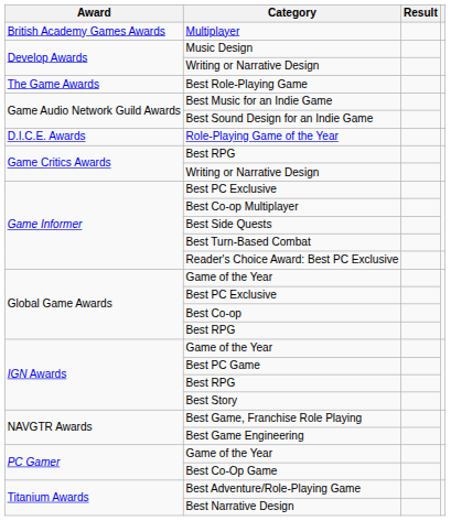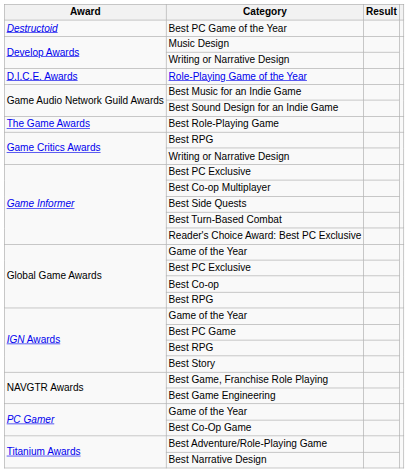 <table class="wikitable sortable">
 <tr>
 <th>Award</th>
 <th>Category</th>
 <th>Result</th>
 <th></th>
 </tr>
 <tr>
-<td><a href='#'>British Academy Games Awards</a></td>
-<td><a href='#'>Multiplayer</a></td>
+<td><em><a href='#'>Destructoid</a></em></td>
+<td>Best PC Game of the Year</td>
 <td></td>
 <td style="text-align:center;"></td>
 </tr>
 <tr>
 <td rowspan=2><a href='#'>Develop Awards</a></td>
 <td>Music Design</td>
 <td></td>
 <td style="text-align:center;" rowspan="2"></td>
 </tr>
 <tr>
 <td>Writing or Narrative Design</td>
 <td></td>
 </tr>
 <tr>
-<td><a href='#'>The Game Awards</a></td>
-<td>Best Role-Playing Game</td>
+<td><a href='#'>D.I.C.E. Awards</a></td>
+<td><a href='#'>Role-Playing Game of the Year</a></td>
 <td></td>
 <td style="text-align:center;"></td>
 </tr>
 <tr>
 <td rowspan=2>Game Audio Network Guild Awards</td>
 <td>Best Music for an Indie Game</td>
 <td></td>
 <td style="text-align:center;" rowspan="2"></td>
 </tr>
 <tr>
 <td>Best Sound Design for an Indie Game</td>
 <td></td>
 </tr>
 <tr>
-<td><a href='#'>D.I.C.E. Awards</a></td>
-<td><a href='#'>Role-Playing Game of the Year</a></td>
+<td><a href='#'>The Game Awards</a></td>
+<td>Best Role-Playing Game</td>
 <td></td>
 <td style="text-align:center;"></td>
 </tr>
 <tr>
 <td rowspan=2><a href='#'>Game Critics Awards</a></td>
 <td>Best RPG</td>
 <td></td>
 <td style="text-align:center;" rowspan="2"></td>
 </tr>
 <tr>
 <td>Writing or Narrative Design</td>
 <td></td>
 </tr>
 <tr>
 <td rowspan=5><em><a href='#'>Game Informer</a></em></td>
 <td>Best PC Exclusive</td>
 <td></td>
 <td style="text-align:center;" rowspan="4"></td>
 </tr>
 <tr>
 <td>Best Co-op Multiplayer</td>
 <td></td>
 </tr>
 <tr>
 <td>Best Side Quests</td>
 <td></td>
 </tr>
 <tr>
 <td>Best Turn-Based Combat</td>
 <td></td>
 </tr>
 <tr>
 <td>Reader's Choice Award: Best PC Exclusive</td>
 <td></td>
 </tr>
 <tr>
 <td rowspan=4>Global Game Awards</td>
 <td>Game of the Year</td>
 <td></td>
 <td style="text-align:center;" rowspan="4"></td>
 </tr>
 <tr>
 <td>Best PC Exclusive</td>
 <td></td>
 </tr>
 <tr>
 <td>Best Co-op</td>
 <td></td>
 </tr>
 <tr>
 <td>Best RPG</td>
 <td></td>
 </tr>
 <tr>
 <td rowspan=4><a href='#'><em>IGN</em> Awards</a></td>
 <td>Game of the Year</td>
 <td></td>
 <td style="text-align:center;" rowspan="4"></td>
 </tr>
 <tr>
 <td>Best PC Game</td>
 <td></td>
 </tr>
 <tr>
 <td>Best RPG</td>
 <td></td>
 </tr>
 <tr>
 <td>Best Story</td>
 <td></td>
 </tr>
 <tr>
 <td rowspan=2>NAVGTR Awards</td>
 <td>Best Game, Franchise Role Playing</td>
 <td></td>
 <td style="text-align:center;" rowspan="2"></td>
 </tr>
 <tr>
 <td>Best Game Engineering</td>
 <td></td>
 </tr>
 <tr>
 <td rowspan=2><em><a href='#'>PC Gamer</a></em></td>
 <td>Game of the Year</td>
 <td></td>
 <td style="text-align:center;" rowspan="2"></td>
 </tr>
 <tr>
 <td>Best Co-Op Game</td>
 <td></td>
 </tr>
 <tr>
 <td rowspan=2><a href='#'>Titanium Awards</a></td>
 <td>Best Adventure/Role-Playing Game</td>
 <td></td>
 <td style="text-align:center;" rowspan="2"></td>
 </tr>
 <tr>
 <td>Best Narrative Design</td>
 <td></td>
 </tr>
 </table>
